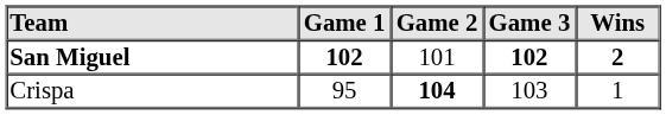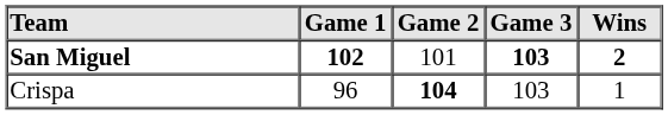 <table border=1 cellspacing=0 width=425 style="margin-left:3em;">
 <tr style="text-align:center; background-color:#e6e6e6;">
 <th align=left width=28%>Team</th>
 <th width=6%>Game 1</th>
 <th width=6%>Game 2</th>
 <th width=6%>Game 3</th>
 <th width=6%>Wins</th>
 </tr>
 <tr style="text-align:center;">
 <td align=left><strong>San Miguel</strong></td>
 <td><strong>102</strong></td>
 <td>101</td>
-<td><strong>102</strong></td>
+<td><strong>103</strong></td>
 <td><strong>2</strong></td>
 </tr>
 <tr style="text-align:center;">
 <td align=left>Crispa</td>
-<td>95</td>
+<td>96</td>
 <td><strong>104</strong></td>
 <td>103</td>
 <td>1</td>
 </tr>
 <tr style="text-align:center;">
 </tr>
 </table>
